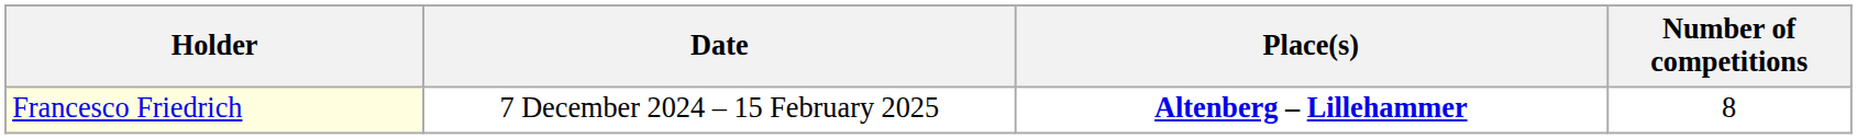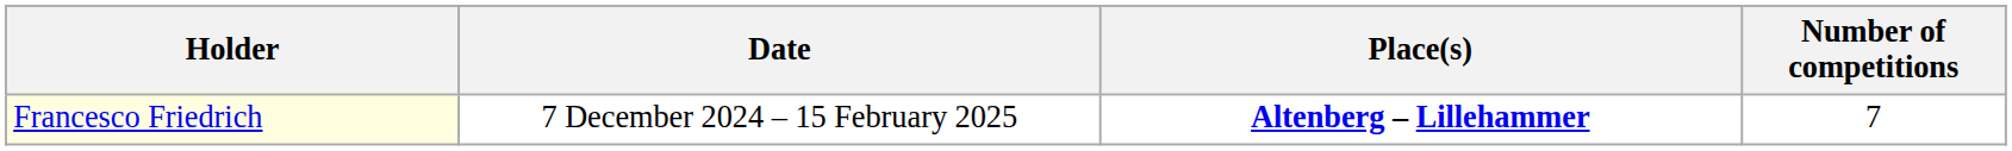 <table class="wikitable plainrowheaders" style="text-align:center; background:#fff; font-size:86%; line-height:16px; border:grey solid 1px; border-collapse:collapse;">
 <tr>
 <th style="width:14em;">Holder </th>
 <th style="width:20em;">Date</th>
 <th style="width:20em;">Place(s)</th>
 <th style="width:8em;">Number of competitions</th>
 </tr>
 <tr>
 <td style="text-align:left; background:#FFFFE0"> <a href='#'>Francesco Friedrich</a></td>
 <td>7 December 2024 – 15 February 2025</td>
 <td><strong> <a href='#'>Altenberg</a> –  <a href='#'>Lillehammer</a></strong></td>
-<td>8</td>
+<td>7</td>
 </tr>
 </table>
